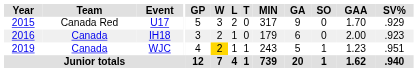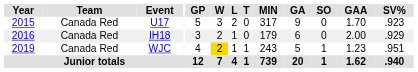 <table border="0" cellpadding="1" cellspacing="0" ID="Table3" style="text-align:center; width:40em">
 <tr ALIGN="center" bgcolor="#e0e0e0">
 <th>Year</th>
 <th>Team</th>
 <th>Event</th>
 <th rowspan="99" bgcolor="#ffffff"></th>
 <th>GP</th>
 <th>W</th>
 <th>L</th>
 <th>T</th>
 <th>MIN</th>
 <th>GA</th>
 <th>SO</th>
 <th>GAA</th>
 <th>SV%</th>
 </tr>
 <tr>
 <td><a href='#'>2015</a></td>
 <td>Canada Red</td>
 <td><a href='#'>U17</a></td>
 <td>5</td>
 <td>3</td>
 <td>2</td>
 <td>0</td>
 <td>317</td>
 <td>9</td>
 <td>0</td>
 <td>1.70</td>
-<td>.929</td>
+<td>.923</td>
 </tr>
 <tr bgcolor="#f0f0f0">
 <td><a href='#'>2016</a></td>
-<td><a href='#'>Canada</a></td>
+<td>Canada Red</td>
 <td><a href='#'>IH18</a></td>
 <td>3</td>
 <td>2</td>
 <td>1</td>
 <td>0</td>
 <td>179</td>
 <td>6</td>
 <td>0</td>
 <td>2.00</td>
-<td>.923</td>
+<td>.929</td>
 </tr>
 <tr>
 <td><a href='#'>2019</a></td>
-<td><a href='#'>Canada</a></td>
+<td>Canada Red</td>
 <td><a href='#'>WJC</a></td>
 <td>4</td>
 <td style="background: gold;">2</td>
 <td>1</td>
 <td>1</td>
 <td>243</td>
 <td>5</td>
 <td>1</td>
 <td>1.23</td>
 <td>.951</td>
 </tr>
 <tr bgcolor="#e0e0e0">
 <th colspan=4>Junior totals</th>
 <th>12</th>
 <th>7</th>
 <th>4</th>
 <th>1</th>
 <th>739</th>
 <th>20</th>
 <th>1</th>
 <th>1.62</th>
 <th>.940</th>
 </tr>
 </table>
